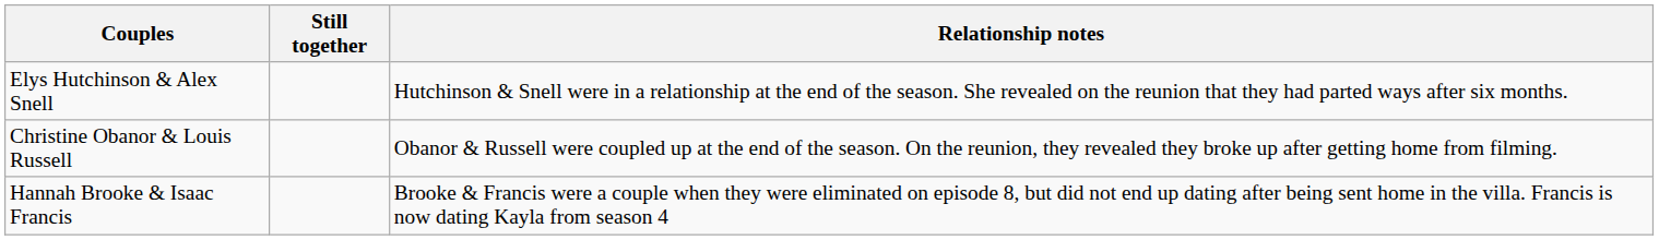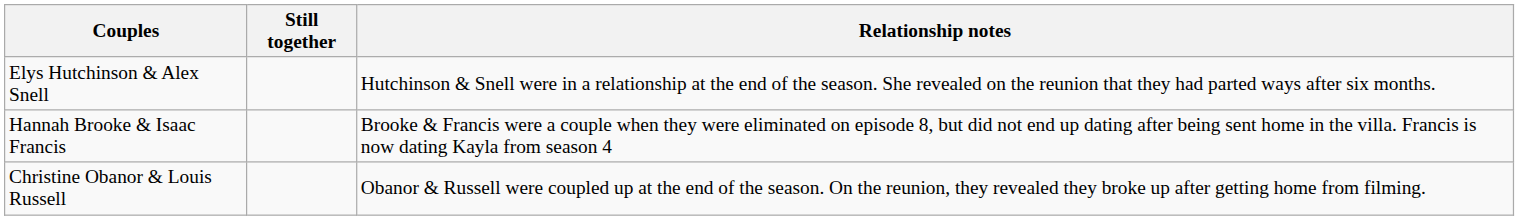 <table class="wikitable plainrowheaders" style="text-align: left;">
 <tr>
 <th scope="col">Couples</th>
 <th scope="col">Still together</th>
 <th scope="col">Relationship notes</th>
 </tr>
 <tr>
 <td>Elys Hutchinson & Alex Snell</td>
 <td></td>
 <td>Hutchinson & Snell were in a relationship at the end of the season. She revealed on the reunion that they had parted ways after six months.</td>
 </tr>
 <tr>
+<td>Hannah Brooke & Isaac Francis</td>
+<td></td>
+<td>Brooke & Francis were a couple when they were eliminated on episode 8, but did not end up dating after being sent home in the villa. Francis is now dating Kayla from season 4</td>
+</tr>
+<tr>
 <td>Christine Obanor & Louis Russell</td>
 <td></td>
 <td>Obanor & Russell were coupled up at the end of the season. On the reunion, they revealed they broke up after getting home from filming.</td>
 </tr>
-<tr>
-<td>Hannah Brooke & Isaac Francis</td>
-<td></td>
-<td>Brooke & Francis were a couple when they were eliminated on episode 8, but did not end up dating after being sent home in the villa. Francis is now dating Kayla from season 4</td>
-</tr>
 </table>
